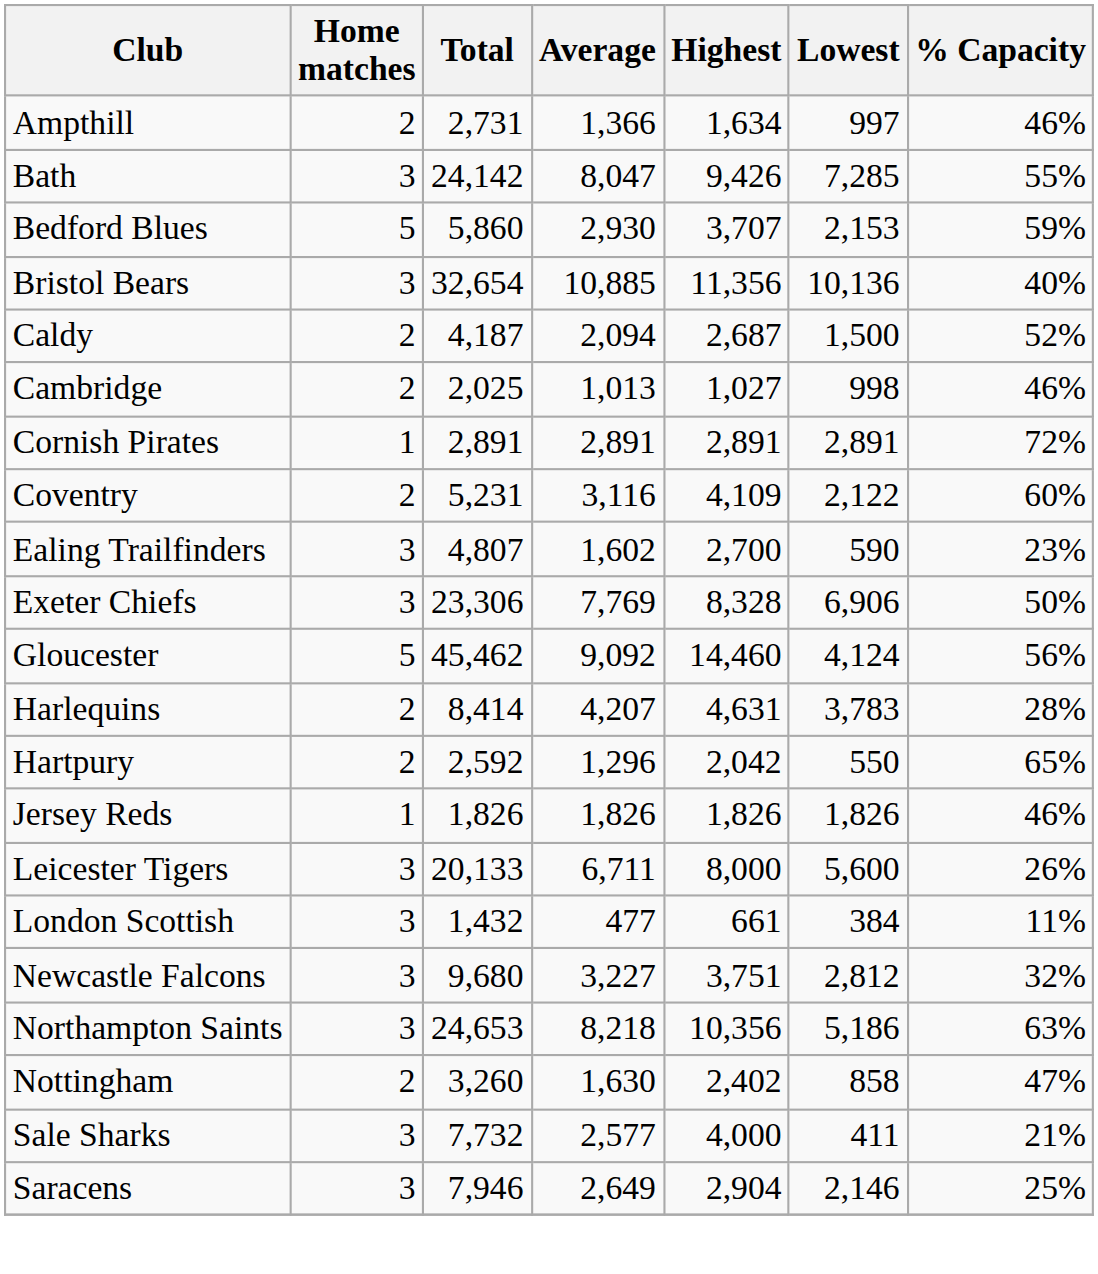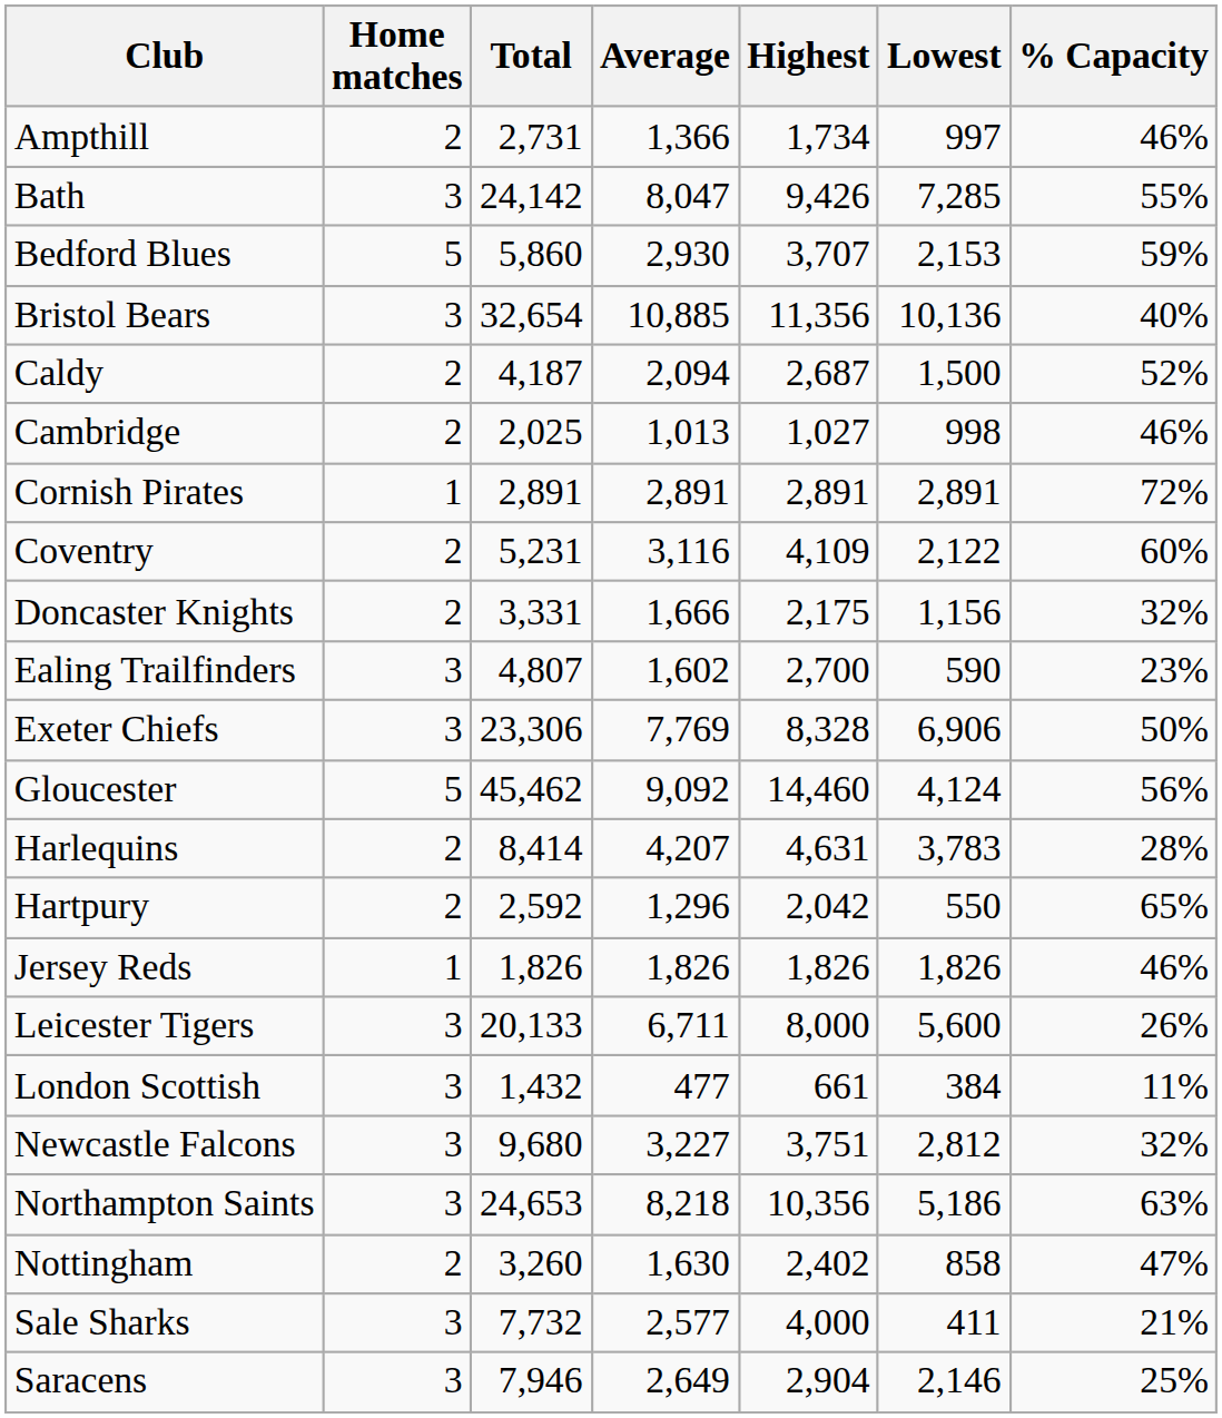 <table class="wikitable sortable" style="text-align:right">
 <tr>
 <th>Club</th>
 <th>Home<br>matches</th>
 <th>Total</th>
 <th>Average</th>
 <th>Highest</th>
 <th>Lowest</th>
 <th>% Capacity</th>
 </tr>
 <tr>
 <td style="text-align:left">Ampthill</td>
 <td>2</td>
 <td>2,731</td>
 <td>1,366</td>
-<td>1,634</td>
+<td>1,734</td>
 <td>997</td>
 <td>46%</td>
 </tr>
 <tr>
 <td style="text-align:left">Bath</td>
 <td>3</td>
 <td>24,142</td>
 <td>8,047</td>
 <td>9,426</td>
 <td>7,285</td>
 <td>55%</td>
 </tr>
 <tr>
 <td style="text-align:left">Bedford Blues</td>
 <td>5</td>
 <td>5,860</td>
 <td>2,930</td>
 <td>3,707</td>
 <td>2,153</td>
 <td>59%</td>
 </tr>
 <tr>
 <td style="text-align:left">Bristol Bears</td>
 <td>3</td>
 <td>32,654</td>
 <td>10,885</td>
 <td>11,356</td>
 <td>10,136</td>
 <td>40%</td>
 </tr>
 <tr>
 <td style="text-align:left">Caldy</td>
 <td>2</td>
 <td>4,187</td>
 <td>2,094</td>
 <td>2,687</td>
 <td>1,500</td>
 <td>52%</td>
 </tr>
 <tr>
 <td style="text-align:left">Cambridge</td>
 <td>2</td>
 <td>2,025</td>
 <td>1,013</td>
 <td>1,027</td>
 <td>998</td>
 <td>46%</td>
 </tr>
 <tr>
 <td style="text-align:left">Cornish Pirates</td>
 <td>1</td>
 <td>2,891</td>
 <td>2,891</td>
 <td>2,891</td>
 <td>2,891</td>
 <td>72%</td>
 </tr>
 <tr>
 <td style="text-align:left">Coventry</td>
 <td>2</td>
 <td>5,231</td>
 <td>3,116</td>
 <td>4,109</td>
 <td>2,122</td>
 <td>60%</td>
+</tr>
+<tr>
+<td style="text-align:left">Doncaster Knights</td>
+<td>2</td>
+<td>3,331</td>
+<td>1,666</td>
+<td>2,175</td>
+<td>1,156</td>
+<td>32%</td>
 </tr>
 <tr>
 <td style="text-align:left">Ealing Trailfinders</td>
 <td>3</td>
 <td>4,807</td>
 <td>1,602</td>
 <td>2,700</td>
 <td>590</td>
 <td>23%</td>
 </tr>
 <tr>
 <td style="text-align:left">Exeter Chiefs</td>
 <td>3</td>
 <td>23,306</td>
 <td>7,769</td>
 <td>8,328</td>
 <td>6,906</td>
 <td>50%</td>
 </tr>
 <tr>
 <td style="text-align:left">Gloucester</td>
 <td>5</td>
 <td>45,462</td>
 <td>9,092</td>
 <td>14,460</td>
 <td>4,124</td>
 <td>56%</td>
 </tr>
 <tr>
 <td style="text-align:left">Harlequins</td>
 <td>2</td>
 <td>8,414</td>
 <td>4,207</td>
 <td>4,631</td>
 <td>3,783</td>
 <td>28%</td>
 </tr>
 <tr>
 <td style="text-align:left">Hartpury</td>
 <td>2</td>
 <td>2,592</td>
 <td>1,296</td>
 <td>2,042</td>
 <td>550</td>
 <td>65%</td>
 </tr>
 <tr>
 <td style="text-align:left">Jersey Reds</td>
 <td>1</td>
 <td>1,826</td>
 <td>1,826</td>
 <td>1,826</td>
 <td>1,826</td>
 <td>46%</td>
 </tr>
 <tr>
 <td style="text-align:left">Leicester Tigers</td>
 <td>3</td>
 <td>20,133</td>
 <td>6,711</td>
 <td>8,000</td>
 <td>5,600</td>
 <td>26%</td>
 </tr>
 <tr>
 <td style="text-align:left">London Scottish</td>
 <td>3</td>
 <td>1,432</td>
 <td>477</td>
 <td>661</td>
 <td>384</td>
 <td>11%</td>
 </tr>
 <tr>
 <td style="text-align:left">Newcastle Falcons</td>
 <td>3</td>
 <td>9,680</td>
 <td>3,227</td>
 <td>3,751</td>
 <td>2,812</td>
 <td>32%</td>
 </tr>
 <tr>
 <td style="text-align:left">Northampton Saints</td>
 <td>3</td>
 <td>24,653</td>
 <td>8,218</td>
 <td>10,356</td>
 <td>5,186</td>
 <td>63%</td>
 </tr>
 <tr>
 <td style="text-align:left">Nottingham</td>
 <td>2</td>
 <td>3,260</td>
 <td>1,630</td>
 <td>2,402</td>
 <td>858</td>
 <td>47%</td>
 </tr>
 <tr>
 <td style="text-align:left">Sale Sharks</td>
 <td>3</td>
 <td>7,732</td>
 <td>2,577</td>
 <td>4,000</td>
 <td>411</td>
 <td>21%</td>
 </tr>
 <tr>
 <td style="text-align:left">Saracens</td>
 <td>3</td>
 <td>7,946</td>
 <td>2,649</td>
 <td>2,904</td>
 <td>2,146</td>
 <td>25%</td>
 </tr>
 <tr>
 </tr>
 </table>
